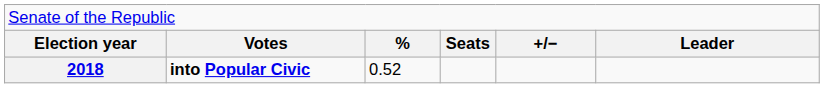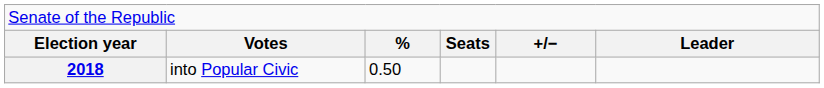 <table class="wikitable" style="width:50%; border:1px #aaf solid;">
 <tr>
 <td colspan=7><a href='#'>Senate of the Republic</a></td>
 </tr>
 <tr>
 <th style="width:13%;">Election year</th>
 <th style="width:16%;">Votes</th>
 <th width=6%>%</th>
 <th width=1%>Seats</th>
 <th width=8%>+/−</th>
 <th style="width:18%;">Leader</th>
 </tr>
 <tr>
 <th><a href='#'>2018</a></th>
-<td><strong>into <a href='#'>Popular Civic</a></strong></td>
-<td>0.52</td>
+<td>into <a href='#'>Popular Civic</a></td>
+<td>0.50</td>
 <td></td>
 <td></td>
 <td></td>
 </tr>
 </table>
